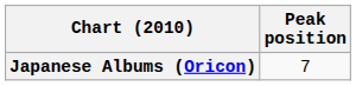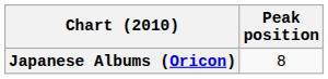 <table class="wikitable plainrowheaders" style="text-align:center;">
 <tr>
 <th scope="col">Chart (2010)</th>
 <th scope="col">Peak<br>position</th>
 </tr>
 <tr>
 <th scope="row">Japanese Albums (<a href='#'>Oricon</a>)</th>
-<td>7</td>
+<td>8</td>
 </tr>
 </table>
